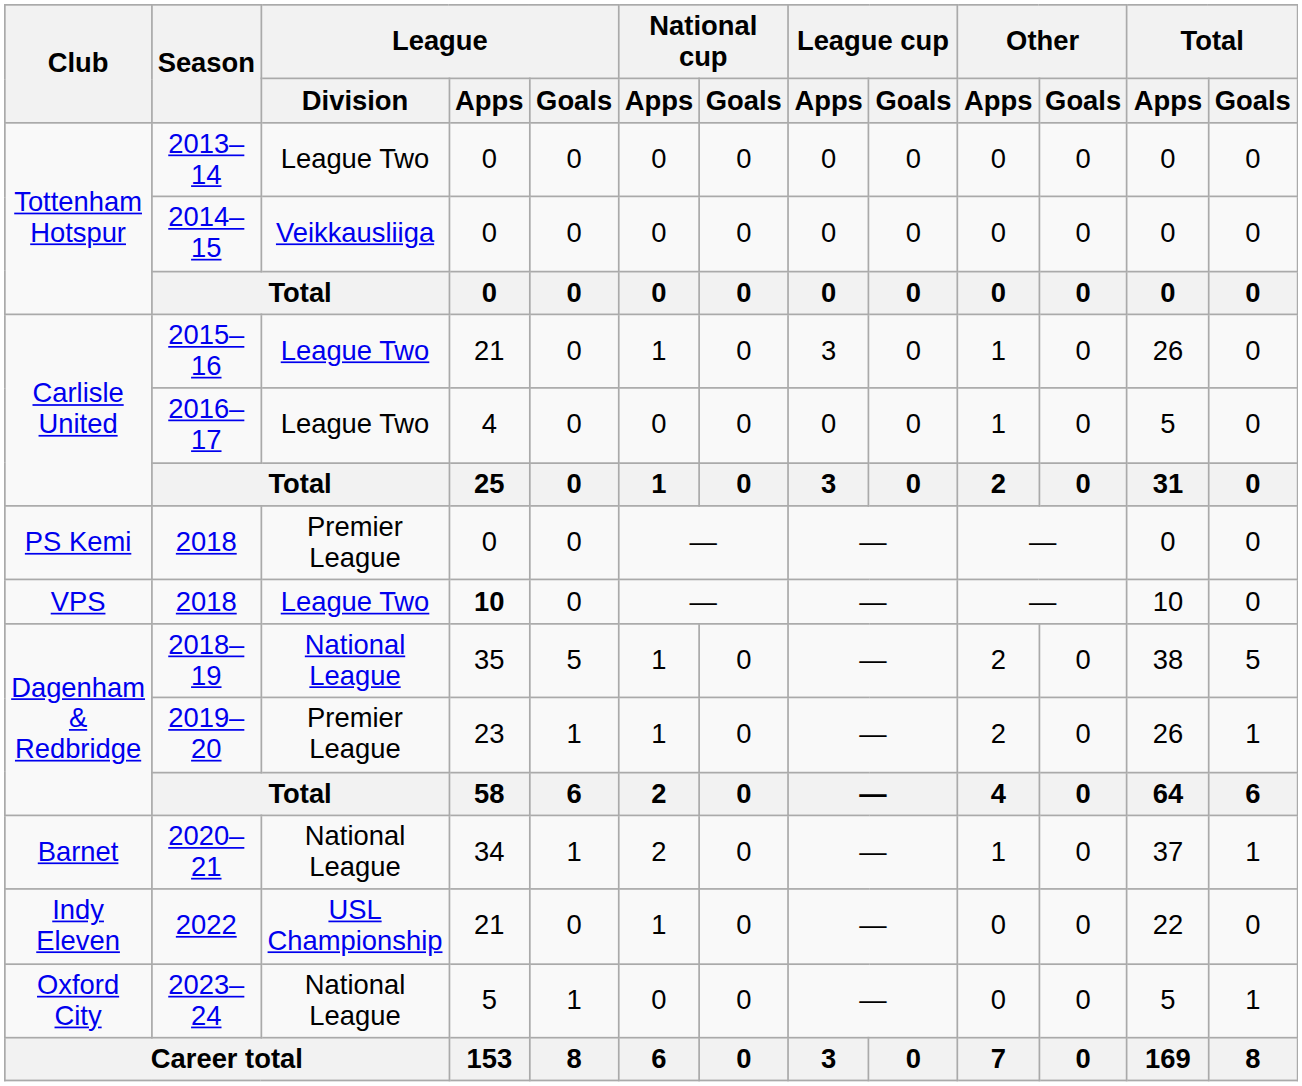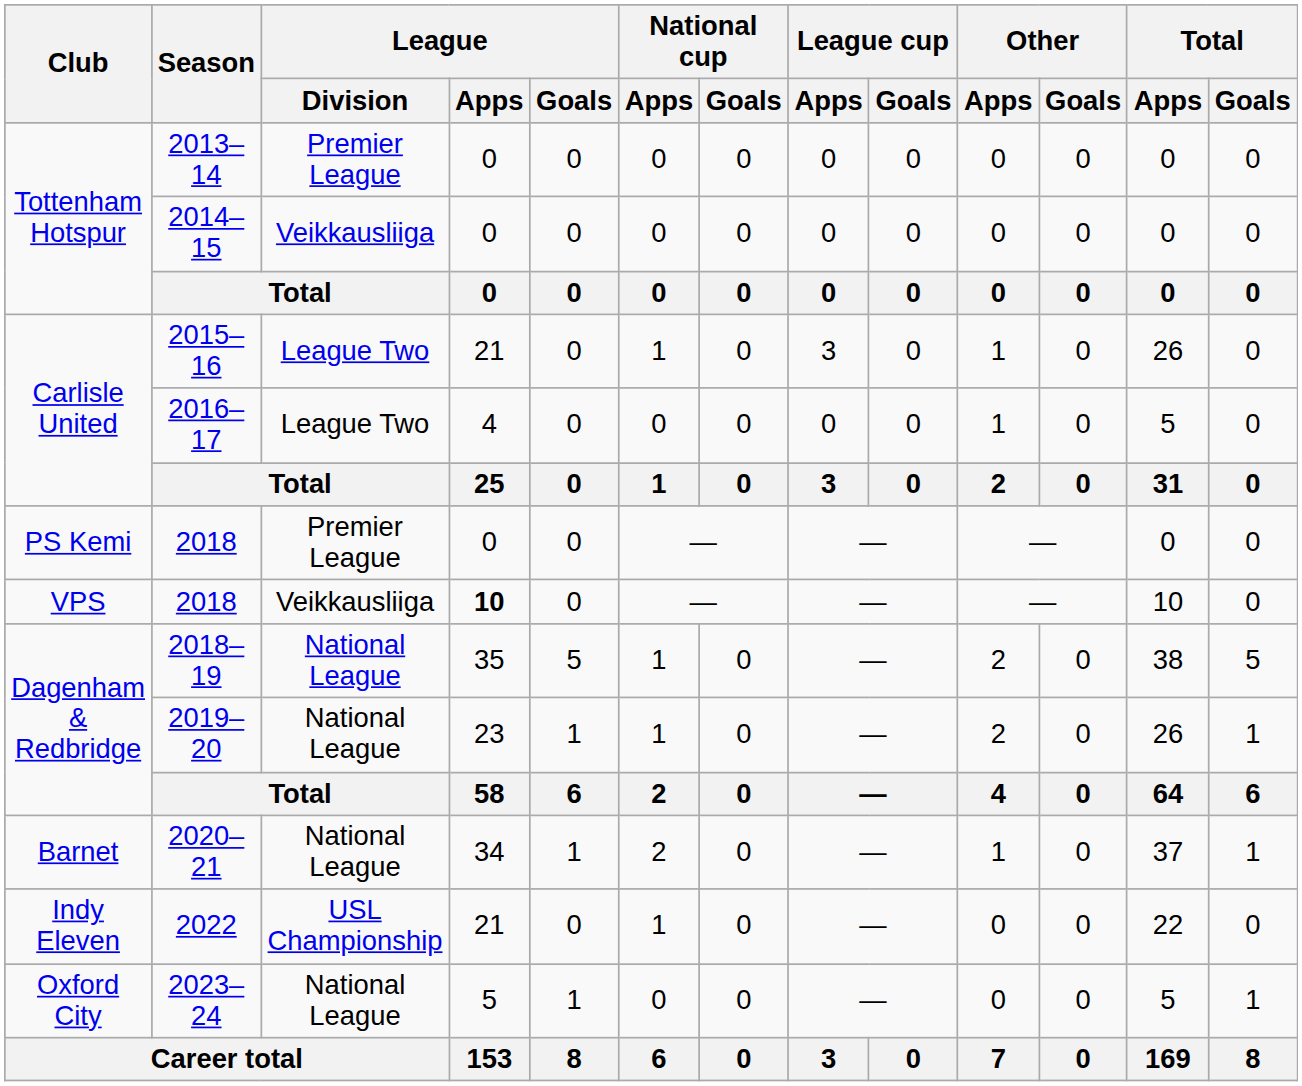 <table class="wikitable" style="text-align: center">
 <tr>
 <th rowspan="2">Club</th>
 <th rowspan="2">Season</th>
 <th colspan="3">League</th>
 <th colspan="2">National cup</th>
 <th colspan="2">League cup</th>
 <th colspan="2">Other</th>
 <th colspan="2">Total</th>
 </tr>
 <tr>
 <th>Division</th>
 <th>Apps</th>
 <th>Goals</th>
 <th>Apps</th>
 <th>Goals</th>
 <th>Apps</th>
 <th>Goals</th>
 <th>Apps</th>
 <th>Goals</th>
 <th>Apps</th>
 <th>Goals</th>
 </tr>
 <tr>
 <td rowspan="3"><a href='#'>Tottenham Hotspur</a></td>
 <td><a href='#'>2013–14</a></td>
-<td>League Two</td>
+<td><a href='#'>Premier League</a></td>
 <td>0</td>
 <td>0</td>
 <td>0</td>
 <td>0</td>
 <td>0</td>
 <td>0</td>
 <td>0</td>
 <td>0</td>
 <td>0</td>
 <td>0</td>
 </tr>
 <tr>
 <td><a href='#'>2014–15</a></td>
 <td><a href='#'>Veikkausliiga</a></td>
 <td>0</td>
 <td>0</td>
 <td>0</td>
 <td>0</td>
 <td>0</td>
 <td>0</td>
 <td>0</td>
 <td>0</td>
 <td>0</td>
 <td>0</td>
 </tr>
 <tr>
 <th colspan="2">Total</th>
 <th>0</th>
 <th>0</th>
 <th>0</th>
 <th>0</th>
 <th>0</th>
 <th>0</th>
 <th>0</th>
 <th>0</th>
 <th>0</th>
 <th>0</th>
 </tr>
 <tr>
 <td rowspan="3"><a href='#'>Carlisle United</a></td>
 <td><a href='#'>2015–16</a></td>
 <td><a href='#'>League Two</a></td>
 <td>21</td>
 <td>0</td>
 <td>1</td>
 <td>0</td>
 <td>3</td>
 <td>0</td>
 <td>1</td>
 <td>0</td>
 <td>26</td>
 <td>0</td>
 </tr>
 <tr>
 <td><a href='#'>2016–17</a></td>
 <td>League Two</td>
 <td>4</td>
 <td>0</td>
 <td>0</td>
 <td>0</td>
 <td>0</td>
 <td>0</td>
 <td>1</td>
 <td>0</td>
 <td>5</td>
 <td>0</td>
 </tr>
 <tr>
 <th colspan="2">Total</th>
 <th>25</th>
 <th>0</th>
 <th>1</th>
 <th>0</th>
 <th>3</th>
 <th>0</th>
 <th>2</th>
 <th>0</th>
 <th>31</th>
 <th>0</th>
 </tr>
 <tr>
 <td><a href='#'>PS Kemi</a></td>
 <td><a href='#'>2018</a></td>
 <td>Premier League</td>
 <td>0</td>
 <td>0</td>
 <td colspan="2">—</td>
 <td colspan="2">—</td>
 <td colspan="2">—</td>
 <td>0</td>
 <td>0</td>
 </tr>
 <tr>
 <td><a href='#'>VPS</a></td>
 <td><a href='#'>2018</a></td>
-<td><a href='#'>League Two</a></td>
+<td>Veikkausliiga</td>
 <td><strong>10</strong></td>
 <td>0</td>
 <td colspan="2">—</td>
 <td colspan="2">—</td>
 <td colspan="2">—</td>
 <td>10</td>
 <td>0</td>
 </tr>
 <tr>
 <td rowspan="3"><a href='#'>Dagenham & Redbridge</a></td>
 <td><a href='#'>2018–19</a></td>
 <td><a href='#'>National League</a></td>
 <td>35</td>
 <td>5</td>
 <td>1</td>
 <td>0</td>
 <td colspan="2">—</td>
 <td>2</td>
 <td>0</td>
 <td>38</td>
 <td>5</td>
 </tr>
 <tr>
 <td><a href='#'>2019–20</a></td>
-<td>Premier League</td>
+<td>National League</td>
 <td>23</td>
 <td>1</td>
 <td>1</td>
 <td>0</td>
 <td colspan="2">—</td>
 <td>2</td>
 <td>0</td>
 <td>26</td>
 <td>1</td>
 </tr>
 <tr>
 <th colspan="2">Total</th>
 <th>58</th>
 <th>6</th>
 <th>2</th>
 <th>0</th>
 <th colspan="2">—</th>
 <th>4</th>
 <th>0</th>
 <th>64</th>
 <th>6</th>
 </tr>
 <tr>
 <td><a href='#'>Barnet</a></td>
 <td><a href='#'>2020–21</a></td>
 <td>National League</td>
 <td>34</td>
 <td>1</td>
 <td>2</td>
 <td>0</td>
 <td colspan="2">—</td>
 <td>1</td>
 <td>0</td>
 <td>37</td>
 <td>1</td>
 </tr>
 <tr>
 <td><a href='#'>Indy Eleven</a></td>
 <td><a href='#'>2022</a></td>
 <td><a href='#'>USL Championship</a></td>
 <td>21</td>
 <td>0</td>
 <td>1</td>
 <td>0</td>
 <td colspan="2">—</td>
 <td>0</td>
 <td>0</td>
 <td>22</td>
 <td>0</td>
 </tr>
 <tr>
 <td><a href='#'>Oxford City</a></td>
 <td><a href='#'>2023–24</a></td>
 <td>National League</td>
 <td>5</td>
 <td>1</td>
 <td>0</td>
 <td>0</td>
 <td colspan="2">—</td>
 <td>0</td>
 <td>0</td>
 <td>5</td>
 <td>1</td>
 </tr>
 <tr>
 <th colspan="3">Career total</th>
 <th>153</th>
 <th>8</th>
 <th>6</th>
 <th>0</th>
 <th>3</th>
 <th>0</th>
 <th>7</th>
 <th>0</th>
 <th>169</th>
 <th>8</th>
 </tr>
 </table>
